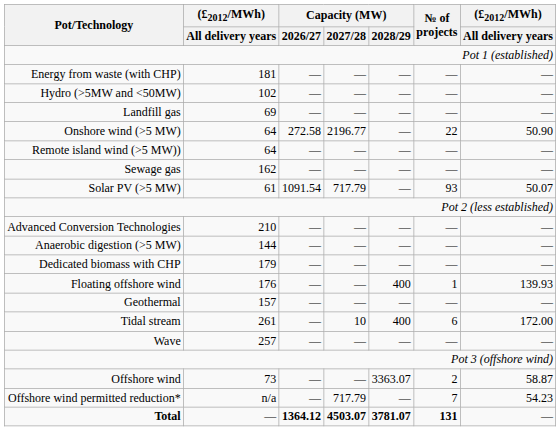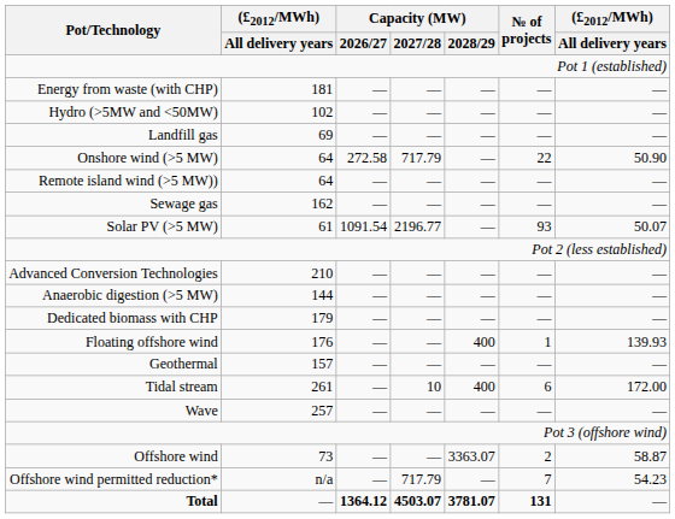 <table class="wikitable col1left"  style="text-align:right">
 <tr>
 <th rowspan="2">Pot/Technology</th>
 <th> (£<sub>2012</sub>/MWh)</th>
 <th colspan="3">Capacity (MW)</th>
 <th rowspan="2">№ of<br>projects</th>
 <th> (£<sub>2012</sub>/MWh)</th>
 </tr>
 <tr>
 <th>All delivery years</th>
 <th>2026/27</th>
 <th>2027/28</th>
 <th>2028/29</th>
 <th>All delivery years</th>
 </tr>
 <tr>
 <td colspan="7"><em>Pot 1 (established)</em></td>
 </tr>
 <tr>
 <td>Energy from waste (with CHP)</td>
 <td>181</td>
 <td>—</td>
 <td>—</td>
 <td>—</td>
 <td>—</td>
 <td>—</td>
 </tr>
 <tr>
 <td>Hydro (>5MW and <50MW)</td>
 <td>102</td>
 <td>—</td>
 <td>—</td>
 <td>—</td>
 <td>—</td>
 <td>—</td>
 </tr>
 <tr>
 <td>Landfill gas</td>
 <td>69</td>
 <td>—</td>
 <td>—</td>
 <td>—</td>
 <td>—</td>
 <td>—</td>
 </tr>
 <tr>
 <td>Onshore wind (>5 MW)</td>
 <td>64</td>
 <td>272.58</td>
-<td>2196.77</td>
+<td>717.79</td>
 <td>—</td>
 <td>22</td>
 <td>50.90</td>
 </tr>
 <tr>
 <td>Remote island wind (>5 MW))</td>
 <td>64</td>
 <td>—</td>
 <td>—</td>
 <td>—</td>
 <td>—</td>
 <td>—</td>
 </tr>
 <tr>
 <td>Sewage gas</td>
 <td>162</td>
 <td>—</td>
 <td>—</td>
 <td>—</td>
 <td>—</td>
 <td>—</td>
 </tr>
 <tr>
 <td>Solar PV (>5 MW)</td>
 <td>61</td>
 <td>1091.54</td>
-<td>717.79</td>
+<td>2196.77</td>
 <td>—</td>
 <td>93</td>
 <td>50.07</td>
 </tr>
 <tr>
 <td colspan="7"><em>Pot 2 (less established)</em></td>
 </tr>
 <tr>
 <td>Advanced Conversion Technologies</td>
 <td>210</td>
 <td>—</td>
 <td>—</td>
 <td>—</td>
 <td>—</td>
 <td>—</td>
 </tr>
 <tr>
 <td>Anaerobic digestion (>5 MW)</td>
 <td>144</td>
 <td>—</td>
 <td>—</td>
 <td>—</td>
 <td>—</td>
 <td>—</td>
 </tr>
 <tr>
 <td>Dedicated biomass with CHP</td>
 <td>179</td>
 <td>—</td>
 <td>—</td>
 <td>—</td>
 <td>—</td>
 <td>—</td>
 </tr>
 <tr>
 <td>Floating offshore wind</td>
 <td>176</td>
 <td>—</td>
 <td>—</td>
 <td>400</td>
 <td>1</td>
 <td>139.93</td>
 </tr>
 <tr>
 <td>Geothermal</td>
 <td>157</td>
 <td>—</td>
 <td>—</td>
 <td>—</td>
 <td>—</td>
 <td>—</td>
 </tr>
 <tr>
 <td>Tidal stream</td>
 <td>261</td>
 <td>—</td>
 <td>10</td>
 <td>400</td>
 <td>6</td>
 <td>172.00</td>
 </tr>
 <tr>
 <td>Wave</td>
 <td>257</td>
 <td>—</td>
 <td>—</td>
 <td>—</td>
 <td>—</td>
 <td>—</td>
 </tr>
 <tr>
 <td colspan="7"><em>Pot 3 (offshore wind)</em></td>
 </tr>
 <tr>
 <td>Offshore wind</td>
 <td>73</td>
 <td>—</td>
 <td>—</td>
 <td>3363.07</td>
 <td>2</td>
 <td>58.87</td>
 </tr>
 <tr>
 <td>Offshore wind permitted reduction*</td>
 <td>n/a</td>
 <td>—</td>
 <td>717.79</td>
 <td>—</td>
 <td>7</td>
 <td>54.23</td>
 </tr>
 <tr>
 <td><strong>Total</strong></td>
 <td>—</td>
 <td><strong>1364.12</strong></td>
 <td><strong>4503.07</strong></td>
 <td><strong>3781.07</strong></td>
 <td><strong>131</strong></td>
 <td>—</td>
 </tr>
 </table>
